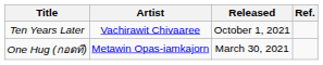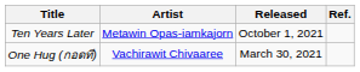 <table class="wikitable plainrowheaders" style="text-align:center;">
 <tr>
 <th>Title</th>
 <th>Artist</th>
 <th>Released</th>
 <th>Ref.</th>
 </tr>
 <tr>
 <td><em>Ten Years Later</em></td>
-<td><a href='#'>Vachirawit Chivaaree</a></td>
+<td><a href='#'>Metawin Opas-iamkajorn</a></td>
 <td>October 1, 2021</td>
 <td></td>
 </tr>
 <tr>
 <td><em>One Hug (กอดที)</em></td>
-<td><a href='#'>Metawin Opas-iamkajorn</a></td>
+<td><a href='#'>Vachirawit Chivaaree</a></td>
 <td>March 30, 2021</td>
 <td></td>
 </tr>
 </table>
